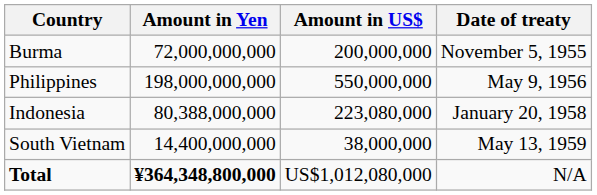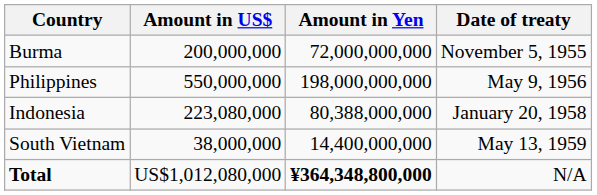 <table class="wikitable">
 <tr>
 <th>Country</th>
+<th>Amount in <a href='#'>US$</a></th>
 <th>Amount in <a href='#'>Yen</a></th>
-<th>Amount in <a href='#'>US$</a></th>
 <th>Date of treaty</th>
 </tr>
 <tr style="text-align:right">
 <td style="text-align:left">Burma</td>
+<td>200,000,000</td>
 <td>72,000,000,000</td>
-<td>200,000,000</td>
 <td>November 5, 1955</td>
 </tr>
 <tr style="text-align:right">
 <td style="text-align:left">Philippines</td>
+<td>550,000,000</td>
 <td>198,000,000,000</td>
-<td>550,000,000</td>
 <td>May 9, 1956</td>
 </tr>
 <tr style="text-align:right">
 <td style="text-align:left">Indonesia</td>
+<td>223,080,000</td>
 <td>80,388,000,000</td>
-<td>223,080,000</td>
 <td>January 20, 1958</td>
 </tr>
 <tr style="text-align:right">
 <td style="text-align:left">South Vietnam</td>
+<td>38,000,000</td>
 <td>14,400,000,000</td>
-<td>38,000,000</td>
 <td>May 13, 1959</td>
 </tr>
 <tr style="text-align:right">
 <td style="text-align:left"><strong>Total</strong></td>
+<td>US$1,012,080,000</td>
 <td><strong>¥364,348,800,000</strong></td>
-<td>US$1,012,080,000</td>
 <td>N/A</td>
 </tr>
 </table>
